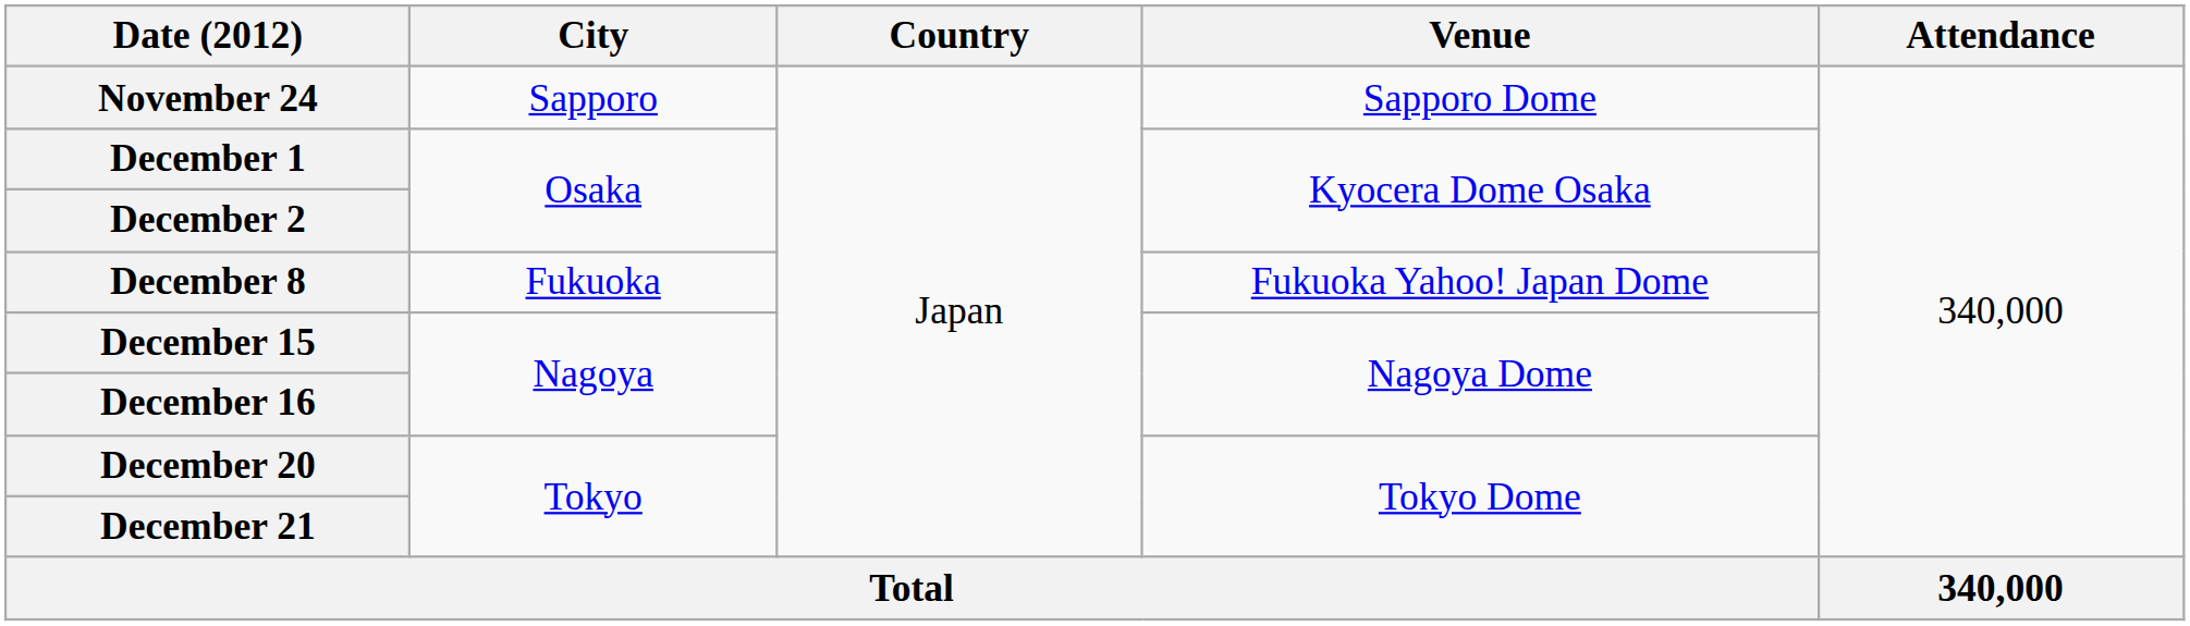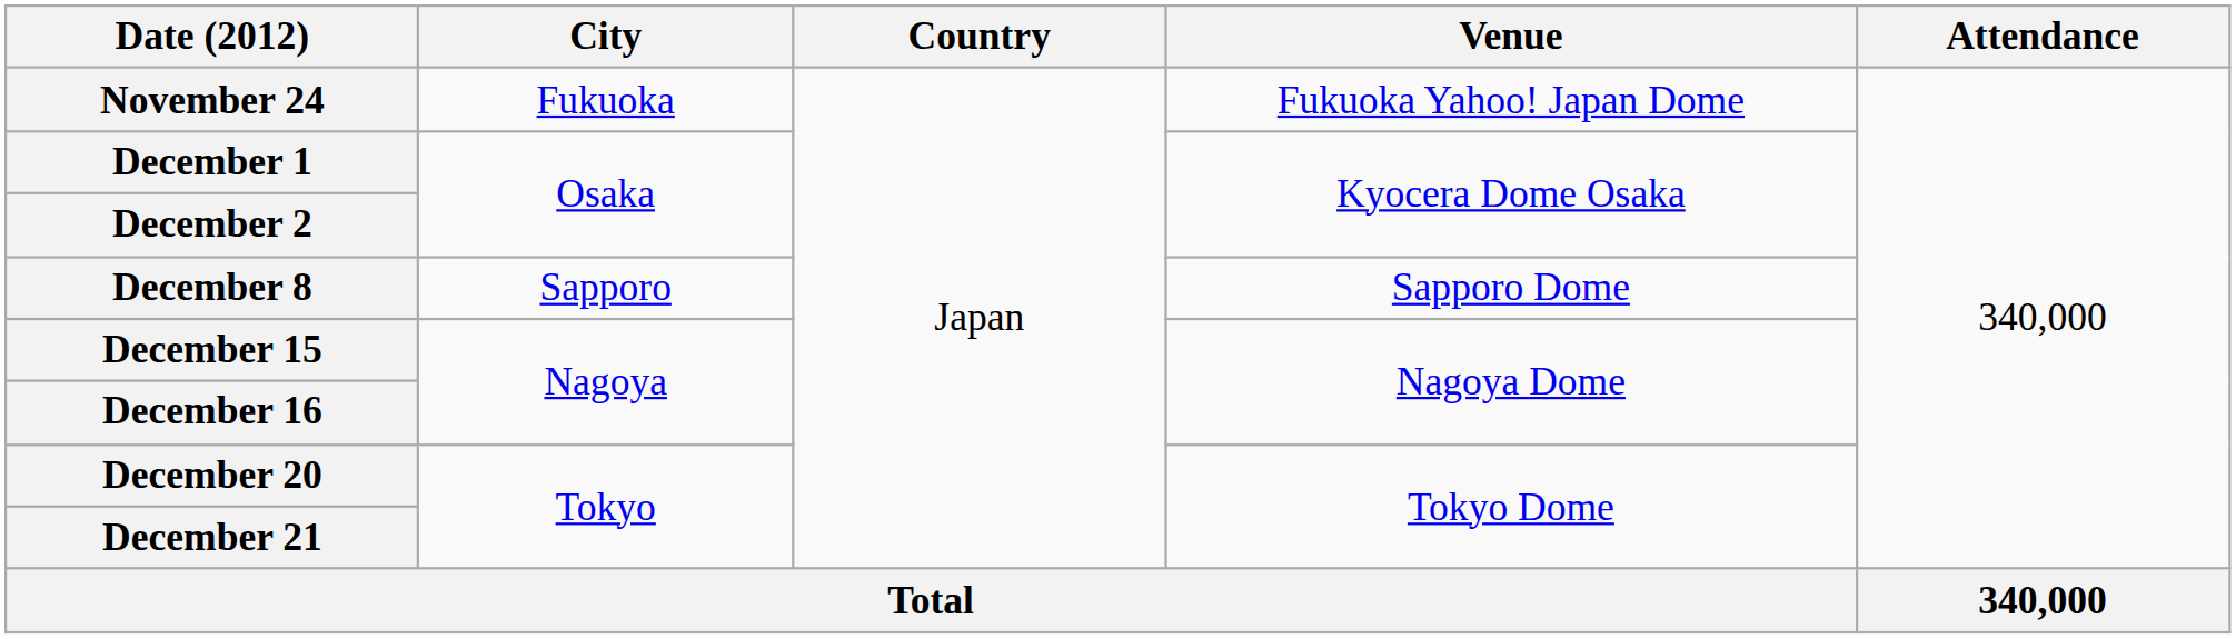 <table class="wikitable plainrowheaders" style="text-align:center;">
 <tr>
 <th scope="col" style="width:10em;">Date (2012)</th>
 <th scope="col" style="width:9em;">City</th>
 <th scope="col" style="width:9em;">Country</th>
 <th scope="col" style="width:17em;">Venue</th>
 <th scope="col" style="width:9em;">Attendance</th>
 </tr>
 <tr>
 <th scope="row" style="text-align:center;">November 24</th>
-<td><a href='#'>Sapporo</a></td>
+<td><a href='#'>Fukuoka</a></td>
 <td rowspan="8">Japan</td>
-<td><a href='#'>Sapporo Dome</a></td>
+<td><a href='#'>Fukuoka Yahoo! Japan Dome</a></td>
 <td rowspan="8">340,000</td>
 </tr>
 <tr>
 <th scope="row" style="text-align:center;">December 1</th>
 <td rowspan="2"><a href='#'>Osaka</a></td>
 <td rowspan="2"><a href='#'>Kyocera Dome Osaka</a></td>
 </tr>
 <tr>
 <th scope="row" style="text-align:center;">December 2</th>
 </tr>
 <tr>
 <th scope="row" style="text-align:center;">December 8</th>
-<td><a href='#'>Fukuoka</a></td>
-<td><a href='#'>Fukuoka Yahoo! Japan Dome</a></td>
+<td><a href='#'>Sapporo</a></td>
+<td><a href='#'>Sapporo Dome</a></td>
 </tr>
 <tr>
 <th scope="row" style="text-align:center;">December 15</th>
 <td rowspan="2"><a href='#'>Nagoya</a></td>
 <td rowspan="2"><a href='#'>Nagoya Dome</a></td>
 </tr>
 <tr>
 <th scope="row" style="text-align:center;">December 16</th>
 </tr>
 <tr>
 <th scope="row" style="text-align:center;">December 20</th>
 <td rowspan="2"><a href='#'>Tokyo</a></td>
 <td rowspan="2"><a href='#'>Tokyo Dome</a></td>
 </tr>
 <tr>
 <th scope="row" style="text-align:center;">December 21</th>
 </tr>
 <tr>
 <th colspan="4">Total</th>
 <th>340,000</th>
 </tr>
 </table>
